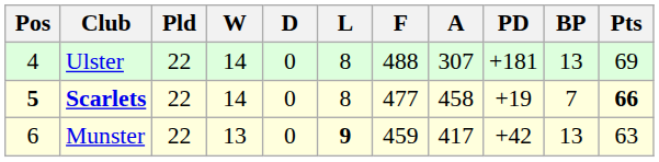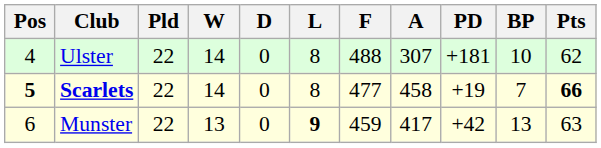 <table class="wikitable" style="text-align:center">
 <tr>
 <th width=30>Pos</th>
 <th>Club</th>
 <th width=30>Pld</th>
 <th width=30>W</th>
 <th width=30>D</th>
 <th width=30>L</th>
 <th width=30>F</th>
 <th width=30>A</th>
 <th width=30>PD</th>
 <th width=30>BP</th>
 <th width=30>Pts</th>
 </tr>
 <tr bgcolor="ddffdd">
 <td>4</td>
 <td align=left> <a href='#'>Ulster</a></td>
 <td>22</td>
 <td>14</td>
 <td>0</td>
 <td>8</td>
 <td>488</td>
 <td>307</td>
 <td>+181</td>
-<td>13</td>
-<td>69</td>
+<td>10</td>
+<td>62</td>
 </tr>
 <tr bgcolor="ffffdd">
 <td><strong>5</strong></td>
 <td align=left> <strong><a href='#'>Scarlets</a></strong></td>
 <td>22</td>
 <td>14</td>
 <td>0</td>
 <td>8</td>
 <td>477</td>
 <td>458</td>
 <td>+19</td>
 <td>7</td>
 <td><strong>66</strong></td>
 </tr>
 <tr bgcolor="ffffdd">
 <td>6</td>
 <td align=left> <a href='#'>Munster</a></td>
 <td>22</td>
 <td>13</td>
 <td>0</td>
 <td><strong>9</strong></td>
 <td>459</td>
 <td>417</td>
 <td>+42</td>
 <td>13</td>
 <td>63</td>
 </tr>
 </table>
